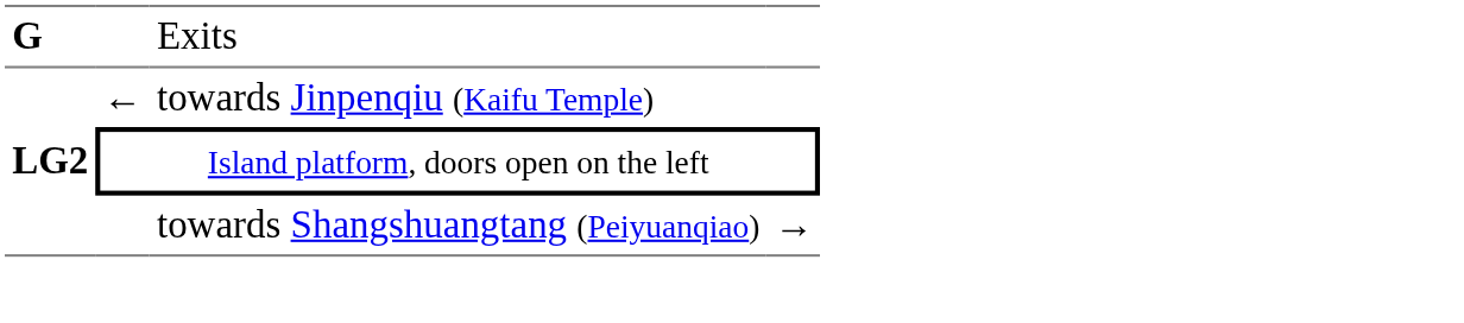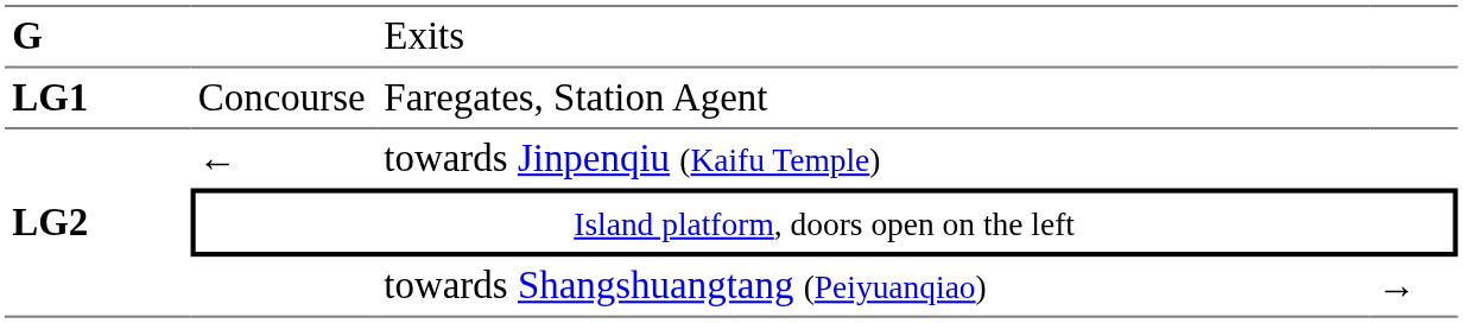 <table table border=0 cellspacing=0 cellpadding=3>
 <tr>
 <td style="border-bottom:solid 1px gray; border-top:solid 1px gray;" valign=top><strong>G</strong></td>
 <td style="border-bottom:solid 1px gray; border-top:solid 1px gray;" valign=top></td>
 <td style="border-bottom:solid 1px gray; border-top:solid 1px gray;" valign=top>Exits</td>
 <td style="border-bottom:solid 1px gray; border-top:solid 1px gray;" valign=top></td>
+</tr>
+<tr>
+<td style="border-bottom:solid 1px gray;" width=70><strong>LG1</strong></td>
+<td style="border-bottom:solid 1px gray;" width=70>Concourse</td>
+<td style="border-bottom:solid 1px gray;" width=400>Faregates, Station Agent</td>
+<td style="border-bottom:solid 1px gray;" width=30></td>
 </tr>
 <tr>
 <td style="border-bottom:solid 1px gray;" rowspan=3><strong>LG2</strong></td>
 <td>←</td>
 <td> towards <a href='#'>Jinpenqiu</a> <small>(<a href='#'>Kaifu Temple</a>)</small></td>
 <td></td>
 </tr>
 <tr>
 <td style="border-right:solid 2px black;border-left:solid 2px black;border-top:solid 2px black;border-bottom:solid 2px black;text-align:center;" colspan=3><small><a href='#'>Island platform</a>, doors open on the left</small></td>
 </tr>
 <tr>
 <td style="border-bottom:solid 1px gray;"></td>
 <td style="border-bottom:solid 1px gray;"> towards <a href='#'>Shangshuangtang</a> <small>(<a href='#'>Peiyuanqiao</a>)</small></td>
 <td style="border-bottom:solid 1px gray;">→</td>
 </tr>
 <tr>
 </tr>
 </table>
